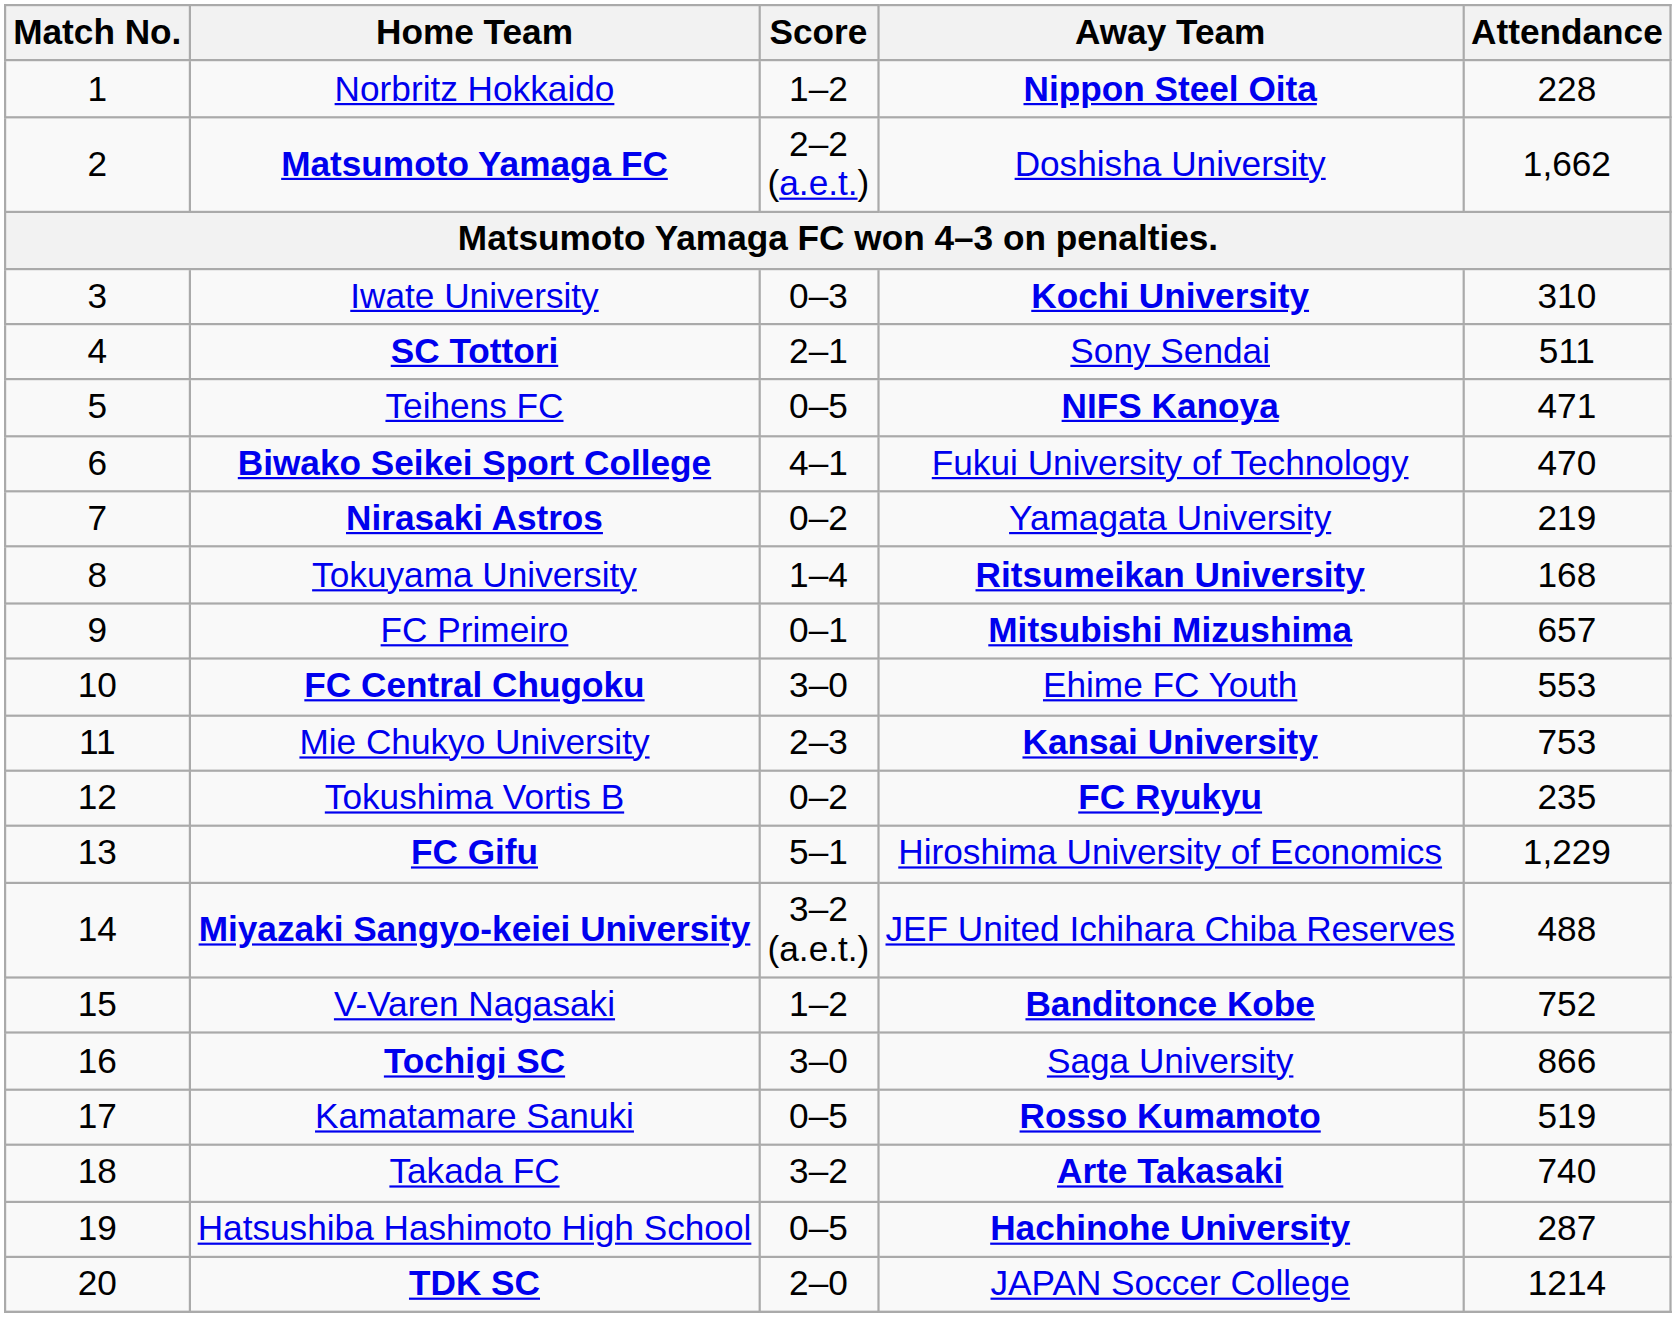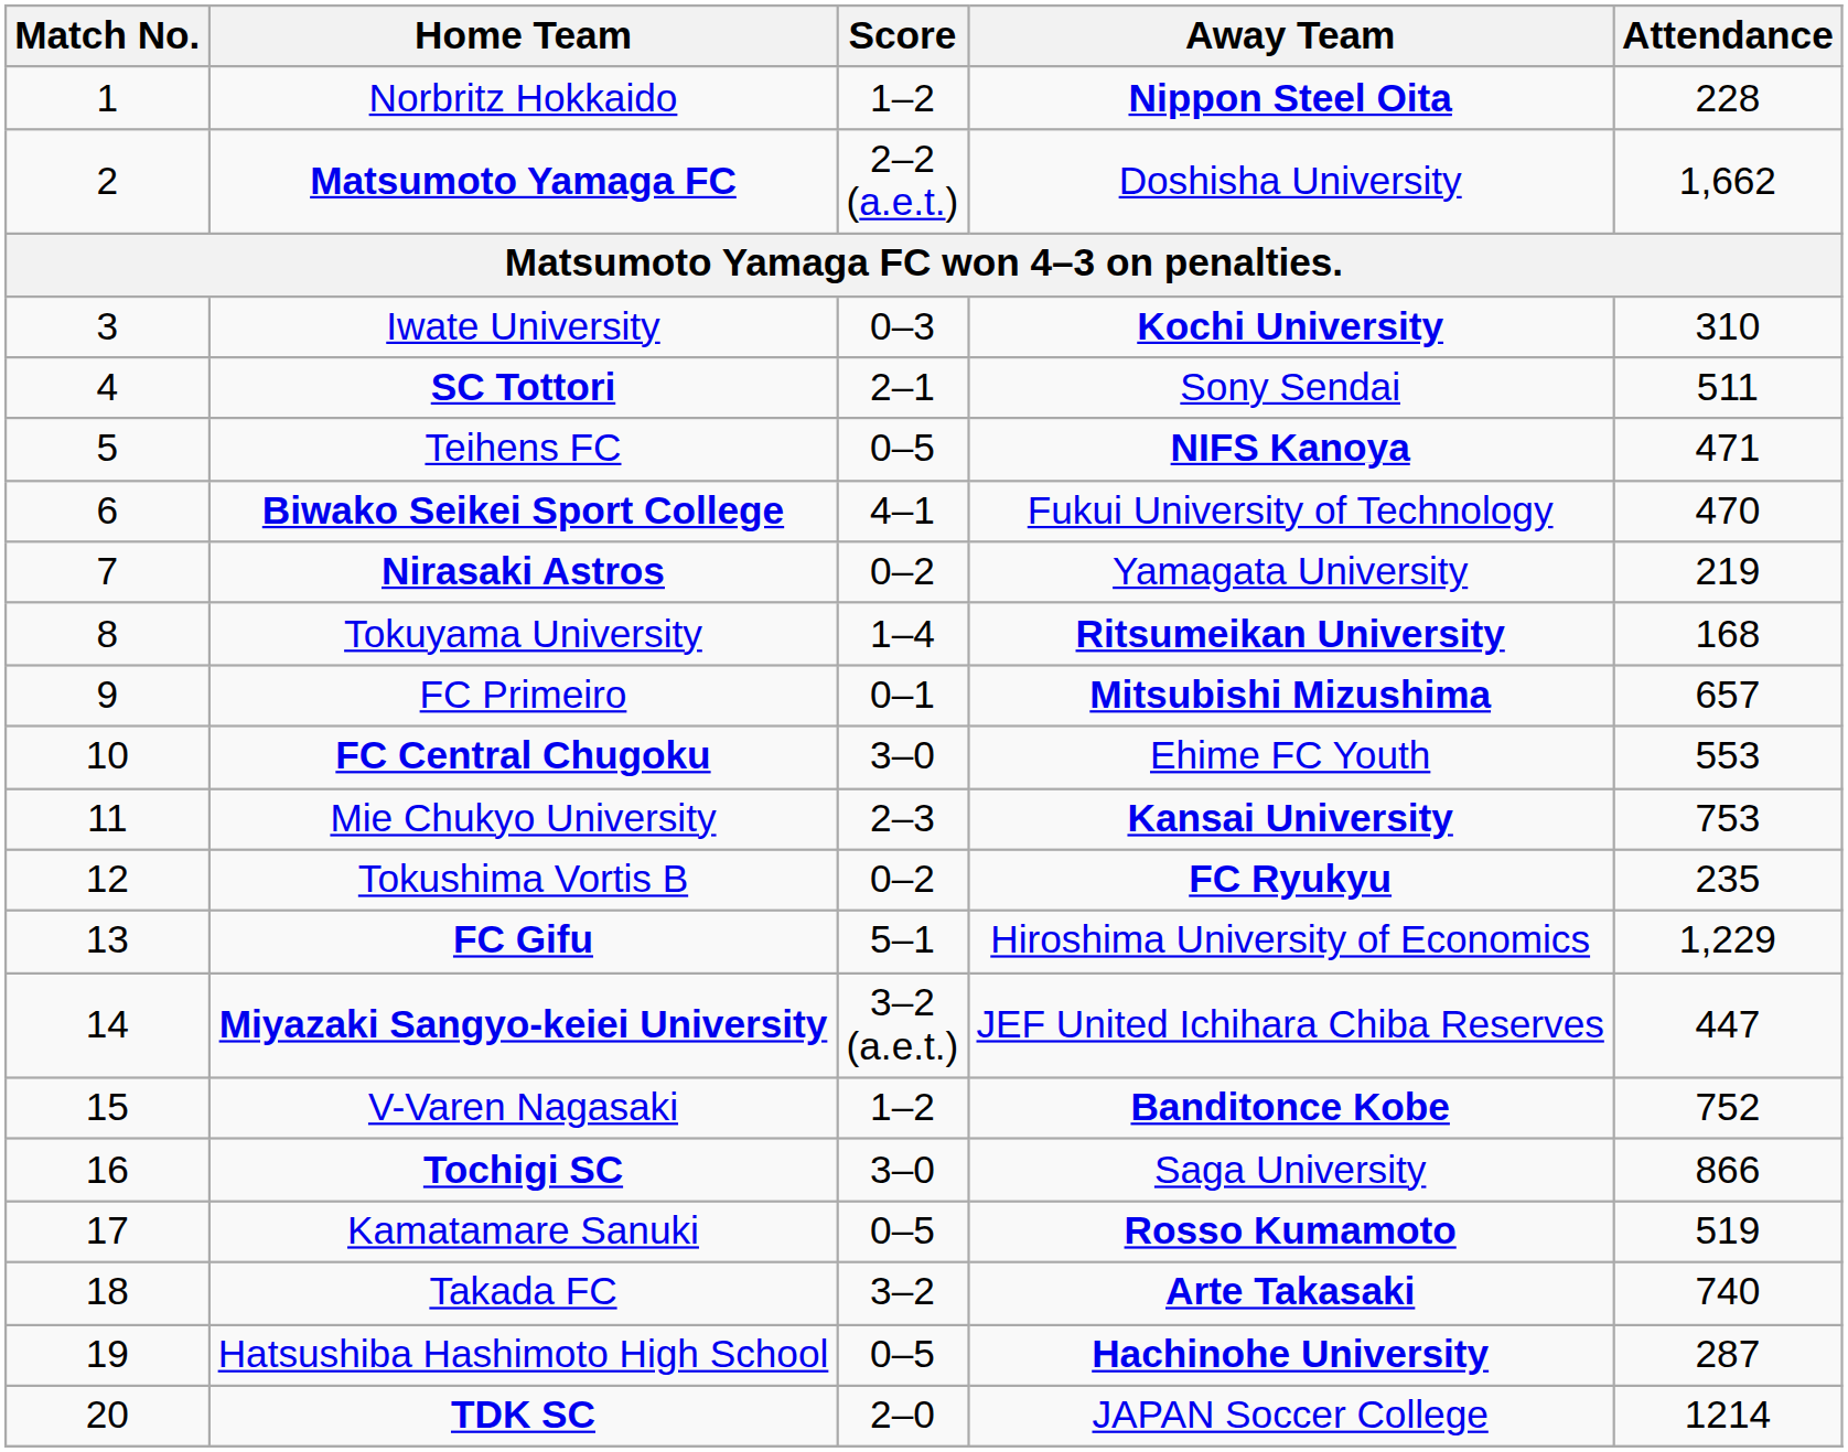 <table class="wikitable" style="text-align: center">
 <tr>
 <th>Match No.</th>
 <th>Home Team</th>
 <th>Score</th>
 <th>Away Team</th>
 <th>Attendance</th>
 </tr>
 <tr>
 <td>1</td>
 <td><a href='#'>Norbritz Hokkaido</a></td>
 <td>1–2</td>
 <td><strong><a href='#'>Nippon Steel Oita</a></strong></td>
 <td>228</td>
 </tr>
 <tr>
 <td>2</td>
 <td><strong><a href='#'>Matsumoto Yamaga FC</a></strong></td>
 <td>2–2<br>(<a href='#'>a.e.t.</a>)</td>
 <td><a href='#'>Doshisha University</a></td>
 <td>1,662</td>
 </tr>
 <tr>
 <th colspan=5>Matsumoto Yamaga FC won 4–3 on penalties.</th>
 </tr>
 <tr>
 <td>3</td>
 <td><a href='#'>Iwate University</a></td>
 <td>0–3</td>
 <td><strong><a href='#'>Kochi University</a></strong></td>
 <td>310</td>
 </tr>
 <tr>
 <td>4</td>
 <td><strong><a href='#'>SC Tottori</a></strong></td>
 <td>2–1</td>
 <td><a href='#'>Sony Sendai</a></td>
 <td>511</td>
 </tr>
 <tr>
 <td>5</td>
 <td><a href='#'>Teihens FC</a></td>
 <td>0–5</td>
 <td><strong><a href='#'>NIFS Kanoya</a></strong></td>
 <td>471</td>
 </tr>
 <tr>
 <td>6</td>
 <td><strong><a href='#'>Biwako Seikei Sport College</a></strong></td>
 <td>4–1</td>
 <td><a href='#'>Fukui University of Technology</a></td>
 <td>470</td>
 </tr>
 <tr>
 <td>7</td>
 <td><strong><a href='#'>Nirasaki Astros</a></strong></td>
 <td>0–2</td>
 <td><a href='#'>Yamagata University</a></td>
 <td>219</td>
 </tr>
 <tr>
 <td>8</td>
 <td><a href='#'>Tokuyama University</a></td>
 <td>1–4</td>
 <td><strong><a href='#'>Ritsumeikan University</a></strong></td>
 <td>168</td>
 </tr>
 <tr>
 <td>9</td>
 <td><a href='#'>FC Primeiro</a></td>
 <td>0–1</td>
 <td><strong><a href='#'>Mitsubishi Mizushima</a></strong></td>
 <td>657</td>
 </tr>
 <tr>
 <td>10</td>
 <td><strong><a href='#'>FC Central Chugoku</a></strong></td>
 <td>3–0</td>
 <td><a href='#'>Ehime FC Youth</a></td>
 <td>553</td>
 </tr>
 <tr>
 <td>11</td>
 <td><a href='#'>Mie Chukyo University</a></td>
 <td>2–3</td>
 <td><strong><a href='#'>Kansai University</a></strong></td>
 <td>753</td>
 </tr>
 <tr>
 <td>12</td>
 <td><a href='#'>Tokushima Vortis B</a></td>
 <td>0–2</td>
 <td><strong><a href='#'>FC Ryukyu</a></strong></td>
 <td>235</td>
 </tr>
 <tr>
 <td>13</td>
 <td><strong><a href='#'>FC Gifu</a></strong></td>
 <td>5–1</td>
 <td><a href='#'>Hiroshima University of Economics</a></td>
 <td>1,229</td>
 </tr>
 <tr>
 <td>14</td>
 <td><strong><a href='#'>Miyazaki Sangyo-keiei University</a></strong></td>
 <td>3–2<br>(a.e.t.)</td>
 <td><a href='#'>JEF United Ichihara Chiba Reserves</a></td>
-<td>488</td>
+<td>447</td>
 </tr>
 <tr>
 <td>15</td>
 <td><a href='#'>V-Varen Nagasaki</a></td>
 <td>1–2</td>
 <td><strong><a href='#'>Banditonce Kobe</a></strong></td>
 <td>752</td>
 </tr>
 <tr>
 <td>16</td>
 <td><strong><a href='#'>Tochigi SC</a></strong></td>
 <td>3–0</td>
 <td><a href='#'>Saga University</a></td>
 <td>866</td>
 </tr>
 <tr>
 <td>17</td>
 <td><a href='#'>Kamatamare Sanuki</a></td>
 <td>0–5</td>
 <td><strong><a href='#'>Rosso Kumamoto</a></strong></td>
 <td>519</td>
 </tr>
 <tr>
 <td>18</td>
 <td><a href='#'>Takada FC</a></td>
 <td>3–2</td>
 <td><strong><a href='#'>Arte Takasaki</a></strong></td>
 <td>740</td>
 </tr>
 <tr>
 <td>19</td>
 <td><a href='#'>Hatsushiba Hashimoto High School</a></td>
 <td>0–5</td>
 <td><strong><a href='#'>Hachinohe University</a></strong></td>
 <td>287</td>
 </tr>
 <tr>
 <td>20</td>
 <td><strong><a href='#'>TDK SC</a></strong></td>
 <td>2–0</td>
 <td><a href='#'>JAPAN Soccer College</a></td>
 <td>1214</td>
 </tr>
 <tr>
 </tr>
 </table>
